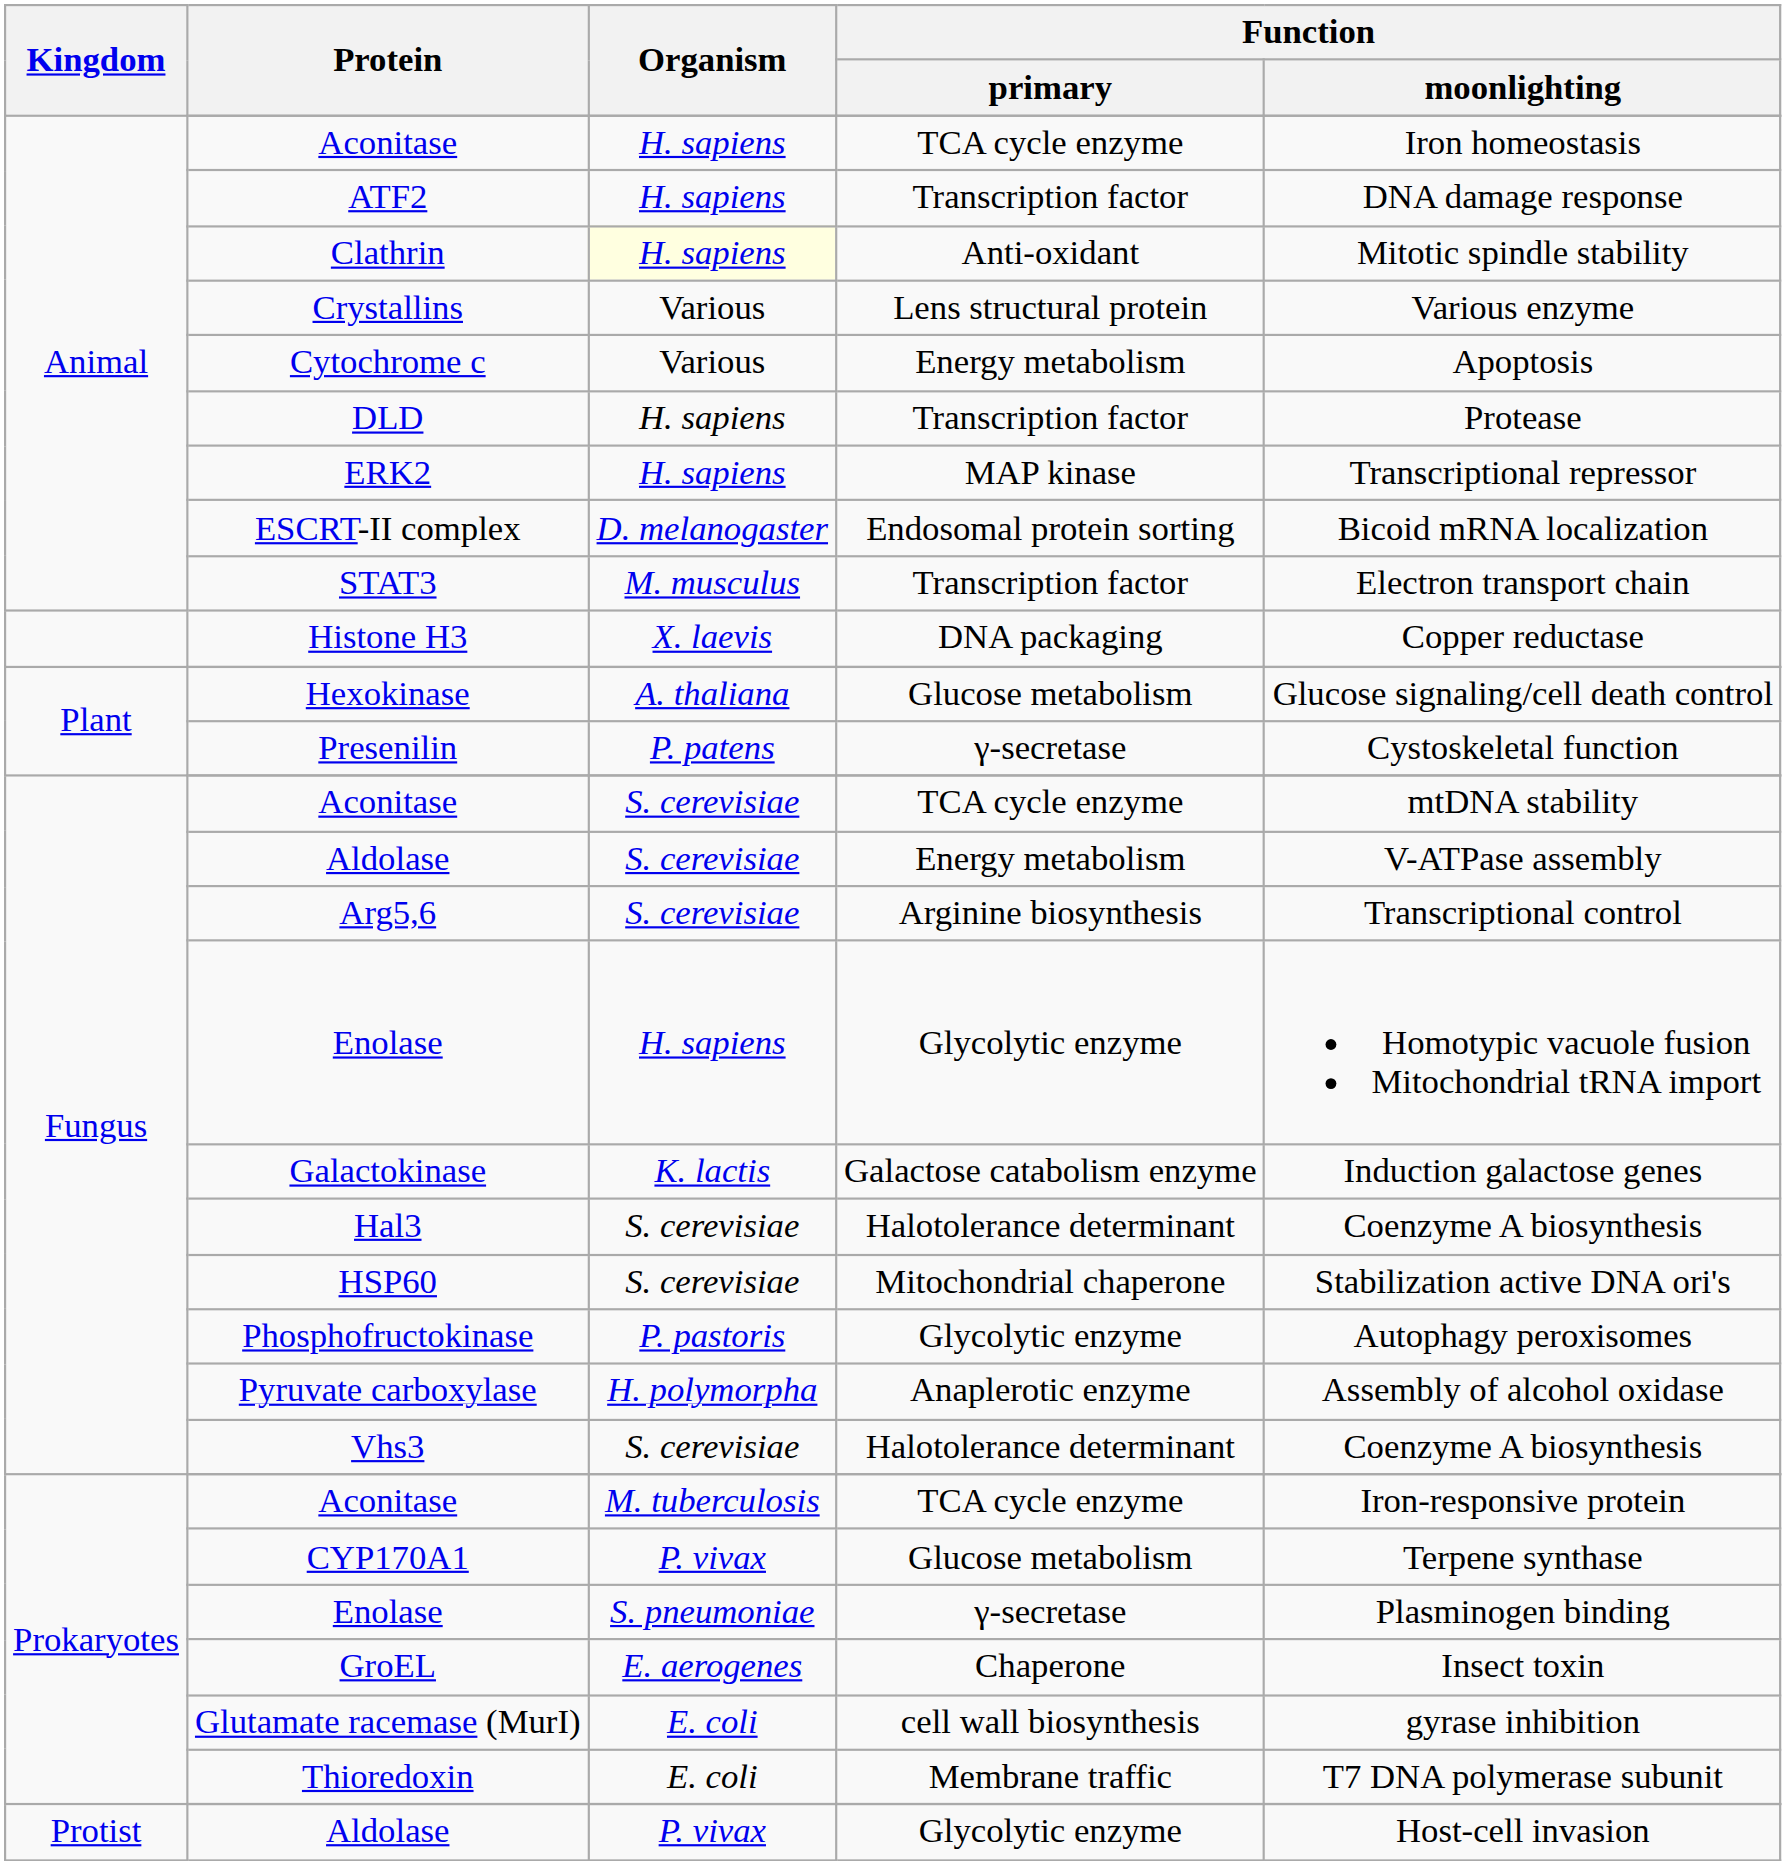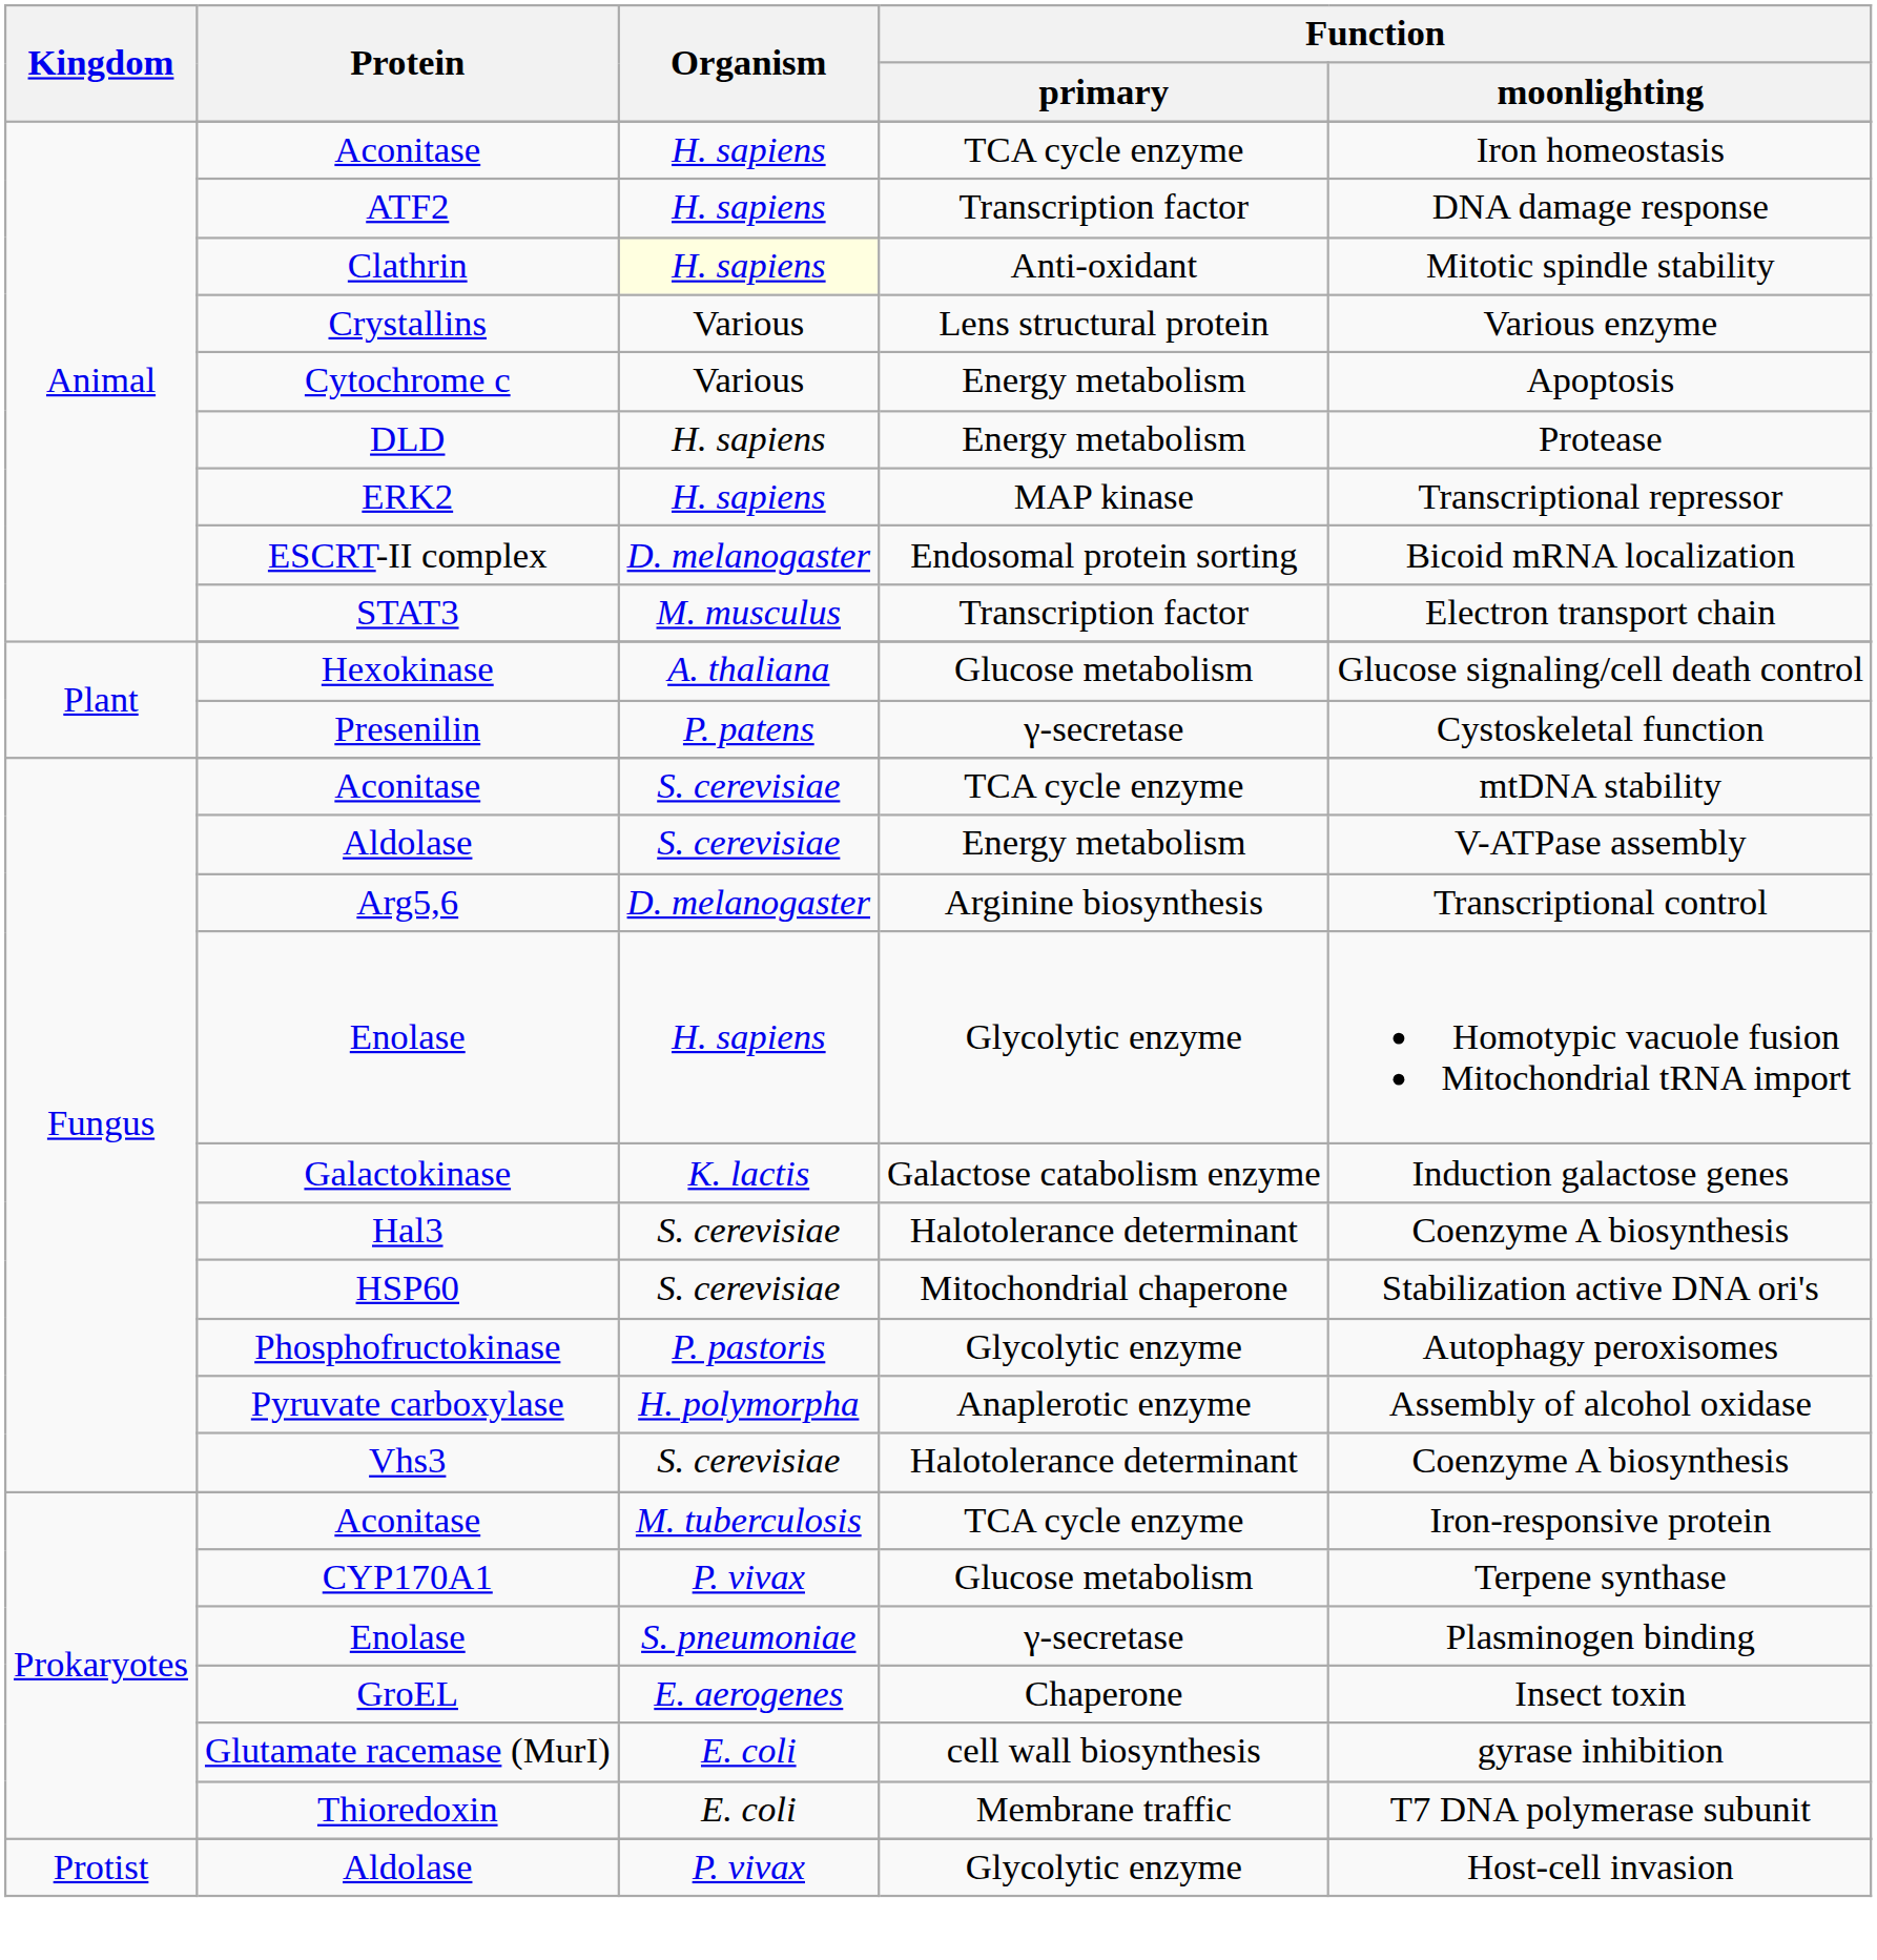 <table class="wikitable" style="text-align: center;">
 <tr>
 <th rowspan="2"><a href='#'>Kingdom</a></th>
 <th rowspan="2">Protein</th>
 <th rowspan="2">Organism</th>
 <th colspan="2" style="text-align: center;">Function</th>
 </tr>
 <tr>
 <th>primary</th>
 <th>moonlighting</th>
 </tr>
 <tr>
 <td rowspan="10" style="text-align: center; color: brown"><a href='#'>Animal</a></td>
 </tr>
 <tr>
 <td><a href='#'>Aconitase</a></td>
 <td><em><a href='#'>H. sapiens</a></em></td>
 <td>TCA cycle enzyme</td>
 <td>Iron homeostasis</td>
 </tr>
 <tr>
 <td><a href='#'>ATF2</a></td>
 <td><em><a href='#'>H. sapiens</a></em></td>
 <td>Transcription factor</td>
 <td>DNA damage response</td>
 </tr>
 <tr>
 <td><a href='#'>Clathrin</a></td>
 <td style="background: lightyellow;"><em><a href='#'>H. sapiens</a></em></td>
 <td>Anti-oxidant</td>
 <td>Mitotic spindle stability</td>
 </tr>
 <tr>
 <td><a href='#'>Crystallins</a></td>
 <td>Various</td>
 <td>Lens structural protein</td>
 <td>Various enzyme</td>
 </tr>
 <tr>
 <td><a href='#'>Cytochrome c</a></td>
 <td>Various</td>
 <td>Energy metabolism</td>
 <td>Apoptosis</td>
 </tr>
 <tr>
 <td><a href='#'>DLD</a></td>
 <td><em>H. sapiens</em></td>
-<td>Transcription factor</td>
+<td>Energy metabolism</td>
 <td>Protease</td>
 </tr>
 <tr>
 <td><a href='#'>ERK2</a></td>
 <td><em><a href='#'>H. sapiens</a></em></td>
 <td>MAP kinase</td>
 <td>Transcriptional repressor</td>
 </tr>
 <tr>
 <td><a href='#'>ESCRT</a>-II complex</td>
 <td><em><a href='#'>D. melanogaster</a></em></td>
 <td>Endosomal protein sorting</td>
 <td>Bicoid mRNA localization</td>
 </tr>
 <tr>
 <td><a href='#'>STAT3</a></td>
 <td><em><a href='#'>M. musculus</a></em></td>
 <td>Transcription factor</td>
 <td>Electron transport chain</td>
-</tr>
-<tr>
-<td></td>
-<td><a href='#'>Histone H3</a></td>
-<td><em><a href='#'>X. laevis</a></em></td>
-<td>DNA packaging</td>
-<td>Copper reductase</td>
 </tr>
 <tr>
 <td rowspan="3" style="text-align: center; color: green"><a href='#'>Plant</a></td>
 </tr>
 <tr>
 <td><a href='#'>Hexokinase</a></td>
 <td><em><a href='#'>A. thaliana</a></em></td>
 <td>Glucose metabolism</td>
 <td>Glucose signaling/cell death control</td>
 </tr>
 <tr>
 <td><a href='#'>Presenilin</a></td>
 <td><em><a href='#'>P. patens</a></em></td>
 <td>γ-secretase</td>
 <td>Cystoskeletal function</td>
 </tr>
 <tr>
 <td rowspan="11" style="text-align: center; color: orange"><a href='#'>Fungus</a></td>
 </tr>
 <tr>
 <td><a href='#'>Aconitase</a></td>
 <td><em><a href='#'>S. cerevisiae</a></em></td>
 <td>TCA cycle enzyme</td>
 <td>mtDNA stability</td>
 </tr>
 <tr>
 <td><a href='#'>Aldolase</a></td>
 <td><em><a href='#'>S. cerevisiae</a></em></td>
 <td>Energy metabolism</td>
 <td>V-ATPase assembly</td>
 </tr>
 <tr>
 <td><a href='#'>Arg5,6</a></td>
-<td><em><a href='#'>S. cerevisiae</a></em></td>
+<td><em><a href='#'>D. melanogaster</a></em></td>
 <td>Arginine biosynthesis</td>
 <td>Transcriptional control</td>
 </tr>
 <tr>
 <td><a href='#'>Enolase</a></td>
 <td><em><a href='#'>H. sapiens</a></em></td>
 <td>Glycolytic enzyme</td>
 <td><br><ul><li>Homotypic vacuole fusion</li><li>Mitochondrial tRNA import</li></ul></td>
 </tr>
 <tr>
 <td><a href='#'>Galactokinase</a></td>
 <td><em><a href='#'>K. lactis</a></em></td>
 <td>Galactose catabolism enzyme</td>
 <td>Induction galactose genes</td>
 </tr>
 <tr>
 <td><a href='#'>Hal3</a></td>
 <td><em>S. cerevisiae</em></td>
 <td>Halotolerance determinant</td>
 <td>Coenzyme A biosynthesis</td>
 </tr>
 <tr>
 <td><a href='#'>HSP60</a></td>
 <td><em>S. cerevisiae</em></td>
 <td>Mitochondrial chaperone</td>
 <td>Stabilization active DNA ori's</td>
 </tr>
 <tr>
 <td><a href='#'>Phosphofructokinase</a></td>
 <td><em><a href='#'>P. pastoris</a></em></td>
 <td>Glycolytic enzyme</td>
 <td>Autophagy peroxisomes</td>
 </tr>
 <tr>
 <td><a href='#'>Pyruvate carboxylase</a></td>
 <td><em><a href='#'>H. polymorpha</a></em></td>
 <td>Anaplerotic enzyme</td>
 <td>Assembly of alcohol oxidase</td>
 </tr>
 <tr>
 <td><a href='#'>Vhs3</a></td>
 <td><em>S. cerevisiae</em></td>
 <td>Halotolerance determinant</td>
 <td>Coenzyme A biosynthesis</td>
 </tr>
 <tr>
 <td rowspan="7" style="text-align: center; color: purple"><a href='#'>Prokaryotes</a></td>
 </tr>
 <tr>
 <td><a href='#'>Aconitase</a></td>
 <td><em><a href='#'>M. tuberculosis</a></em></td>
 <td>TCA cycle enzyme</td>
 <td>Iron-responsive protein</td>
 </tr>
 <tr>
 <td><a href='#'>CYP170A1</a></td>
 <td><em><a href='#'>P. vivax</a></em></td>
 <td>Glucose metabolism</td>
 <td>Terpene synthase</td>
 </tr>
 <tr>
 <td><a href='#'>Enolase</a></td>
 <td><em><a href='#'>S. pneumoniae</a></em></td>
 <td>γ-secretase</td>
 <td>Plasminogen binding</td>
 </tr>
 <tr>
 <td><a href='#'>GroEL</a></td>
 <td><em><a href='#'>E. aerogenes</a></em></td>
 <td>Chaperone</td>
 <td>Insect toxin</td>
 </tr>
 <tr>
 <td><a href='#'>Glutamate racemase</a> (MurI)</td>
 <td><em><a href='#'>E. coli</a></em></td>
 <td>cell wall biosynthesis</td>
 <td>gyrase inhibition</td>
 </tr>
 <tr>
 <td><a href='#'>Thioredoxin</a></td>
 <td><em>E. coli</em></td>
 <td>Membrane traffic</td>
 <td>T7 DNA polymerase subunit</td>
 </tr>
 <tr>
 <td rowspan="5" style="text-align: center; color: gray"><a href='#'>Protist</a></td>
 </tr>
 <tr>
 <td><a href='#'>Aldolase</a></td>
 <td><em><a href='#'>P. vivax</a></em></td>
 <td>Glycolytic enzyme</td>
 <td>Host-cell invasion</td>
 </tr>
 </table>
